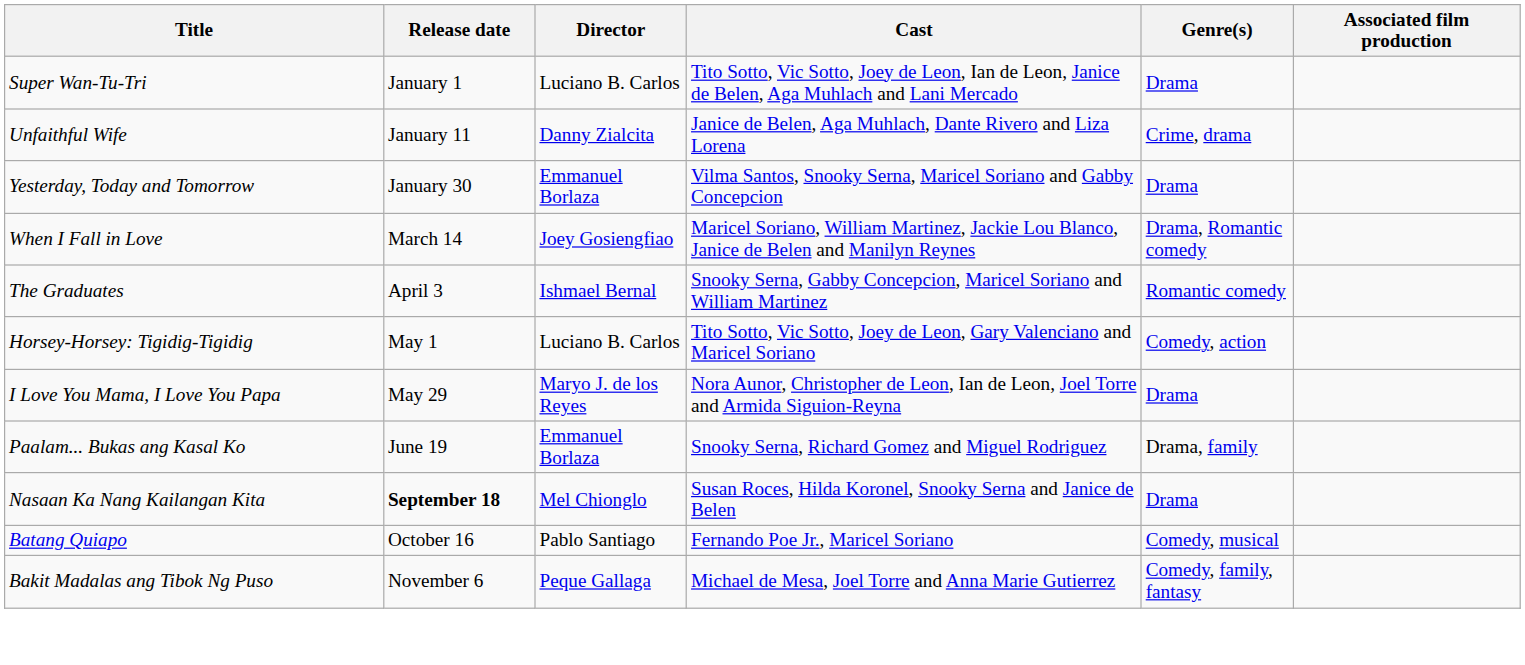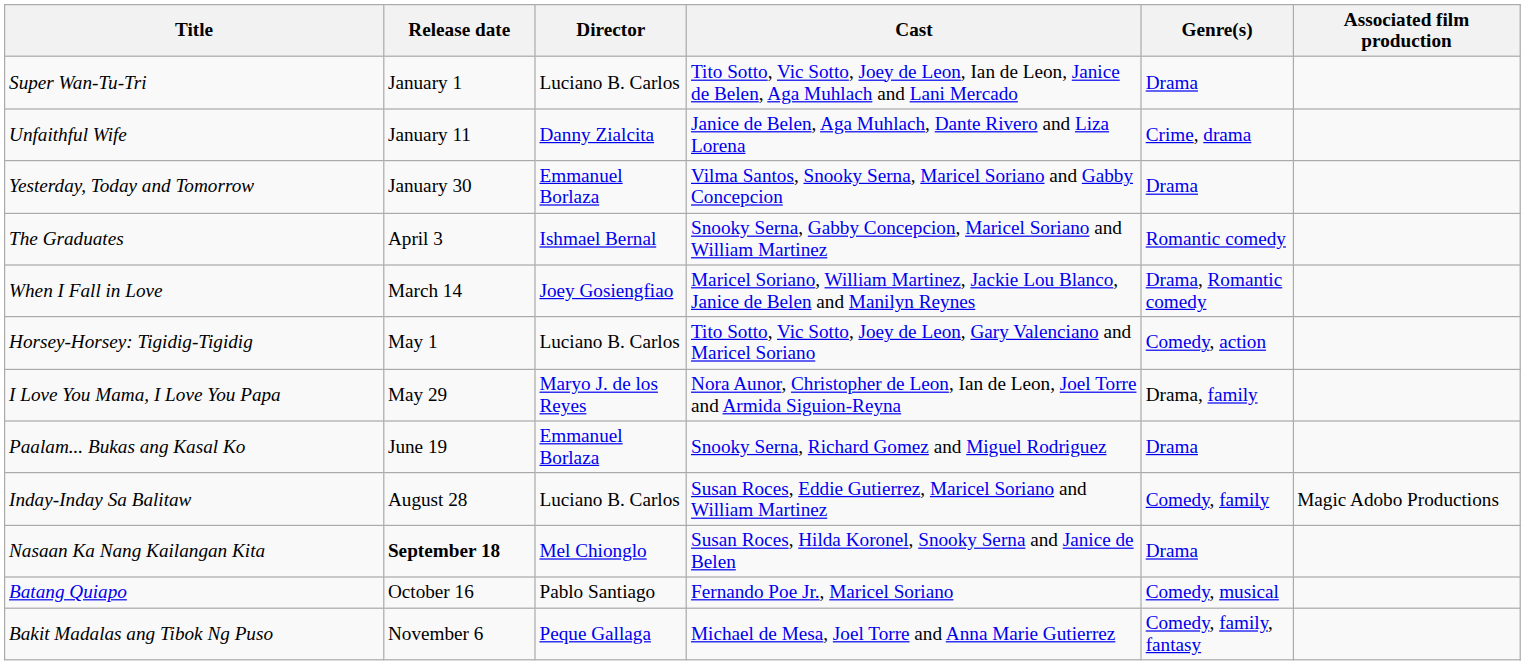 <table class="wikitable" style="width:100%;">
 <tr>
 <th style="width:25%;">Title</th>
 <th style="width:10%;">Release date</th>
 <th style="width:10%;">Director</th>
 <th style="width:30%;">Cast</th>
 <th style="width:10%;">Genre(s)</th>
 <th style="width:15%;">Associated film production</th>
 </tr>
 <tr>
 <td><em>Super Wan-Tu-Tri</em></td>
 <td>January 1</td>
 <td>Luciano B. Carlos</td>
 <td><a href='#'>Tito Sotto</a>, <a href='#'>Vic Sotto</a>, <a href='#'>Joey de Leon</a>, Ian de Leon, <a href='#'>Janice de Belen</a>, <a href='#'>Aga Muhlach</a> and <a href='#'>Lani Mercado</a></td>
 <td><a href='#'>Drama</a></td>
 <td></td>
 </tr>
 <tr>
 <td><em>Unfaithful Wife</em></td>
 <td>January 11</td>
 <td><a href='#'>Danny Zialcita</a></td>
 <td><a href='#'>Janice de Belen</a>, <a href='#'>Aga Muhlach</a>, <a href='#'>Dante Rivero</a> and <a href='#'>Liza Lorena</a></td>
 <td><a href='#'>Crime</a>, <a href='#'>drama</a></td>
 <td></td>
 </tr>
 <tr>
 <td><em>Yesterday, Today and Tomorrow</em></td>
 <td>January 30</td>
 <td><a href='#'>Emmanuel Borlaza</a></td>
 <td><a href='#'>Vilma Santos</a>, <a href='#'>Snooky Serna</a>, <a href='#'>Maricel Soriano</a> and <a href='#'>Gabby Concepcion</a></td>
 <td><a href='#'>Drama</a></td>
 <td></td>
 </tr>
 <tr>
+<td><em>The Graduates</em></td>
+<td>April 3</td>
+<td><a href='#'>Ishmael Bernal</a></td>
+<td><a href='#'>Snooky Serna</a>, <a href='#'>Gabby Concepcion</a>, <a href='#'>Maricel Soriano</a> and <a href='#'>William Martinez</a></td>
+<td><a href='#'>Romantic comedy</a></td>
+<td></td>
+</tr>
+<tr>
 <td><em>When I Fall in Love</em></td>
 <td>March 14</td>
 <td><a href='#'>Joey Gosiengfiao</a></td>
 <td><a href='#'>Maricel Soriano</a>, <a href='#'>William Martinez</a>, <a href='#'>Jackie Lou Blanco</a>, <a href='#'>Janice de Belen</a> and <a href='#'>Manilyn Reynes</a></td>
 <td><a href='#'>Drama</a>, <a href='#'>Romantic comedy</a></td>
-<td></td>
-</tr>
-<tr>
-<td><em>The Graduates</em></td>
-<td>April 3</td>
-<td><a href='#'>Ishmael Bernal</a></td>
-<td><a href='#'>Snooky Serna</a>, <a href='#'>Gabby Concepcion</a>, <a href='#'>Maricel Soriano</a> and <a href='#'>William Martinez</a></td>
-<td><a href='#'>Romantic comedy</a></td>
 <td></td>
 </tr>
 <tr>
 <td><em>Horsey-Horsey: Tigidig-Tigidig</em></td>
 <td>May 1</td>
 <td>Luciano B. Carlos</td>
 <td><a href='#'>Tito Sotto</a>, <a href='#'>Vic Sotto</a>, <a href='#'>Joey de Leon</a>, <a href='#'>Gary Valenciano</a> and <a href='#'>Maricel Soriano</a></td>
 <td><a href='#'>Comedy</a>, <a href='#'>action</a></td>
 <td></td>
 </tr>
 <tr>
 <td><em>I Love You Mama, I Love You Papa</em></td>
 <td>May 29</td>
 <td><a href='#'>Maryo J. de los Reyes</a></td>
 <td><a href='#'>Nora Aunor</a>, <a href='#'>Christopher de Leon</a>, Ian de Leon, <a href='#'>Joel Torre</a> and <a href='#'>Armida Siguion-Reyna</a></td>
-<td><a href='#'>Drama</a></td>
+<td>Drama, <a href='#'>family</a></td>
 <td></td>
 </tr>
 <tr>
 <td><em>Paalam... Bukas ang Kasal Ko</em></td>
 <td>June 19</td>
 <td><a href='#'>Emmanuel Borlaza</a></td>
 <td><a href='#'>Snooky Serna</a>, <a href='#'>Richard Gomez</a> and <a href='#'>Miguel Rodriguez</a></td>
-<td>Drama, <a href='#'>family</a></td>
+<td><a href='#'>Drama</a></td>
 <td></td>
+</tr>
+<tr>
+<td><em>Inday-Inday Sa Balitaw</em></td>
+<td>August 28</td>
+<td>Luciano B. Carlos</td>
+<td><a href='#'>Susan Roces</a>, <a href='#'>Eddie Gutierrez</a>, <a href='#'>Maricel Soriano</a> and <a href='#'>William Martinez</a></td>
+<td><a href='#'>Comedy</a>, <a href='#'>family</a></td>
+<td>Magic Adobo Productions</td>
 </tr>
 <tr>
 <td><em>Nasaan Ka Nang Kailangan Kita</em></td>
 <td><strong>September 18</strong></td>
 <td><a href='#'>Mel Chionglo</a></td>
 <td><a href='#'>Susan Roces</a>, <a href='#'>Hilda Koronel</a>, <a href='#'>Snooky Serna</a> and <a href='#'>Janice de Belen</a></td>
 <td><a href='#'>Drama</a></td>
 <td></td>
 </tr>
 <tr>
 <td><em><a href='#'>Batang Quiapo</a></em></td>
 <td>October 16</td>
 <td>Pablo Santiago</td>
 <td><a href='#'>Fernando Poe Jr.</a>, <a href='#'>Maricel Soriano</a></td>
 <td><a href='#'>Comedy</a>, <a href='#'>musical</a></td>
 <td></td>
 </tr>
 <tr>
 <td><em>Bakit Madalas ang Tibok Ng Puso</em></td>
 <td>November 6</td>
 <td><a href='#'>Peque Gallaga</a></td>
 <td><a href='#'>Michael de Mesa</a>, <a href='#'>Joel Torre</a> and <a href='#'>Anna Marie Gutierrez</a></td>
 <td><a href='#'>Comedy</a>, <a href='#'>family</a>, <a href='#'>fantasy</a></td>
 <td></td>
 </tr>
 </table>
